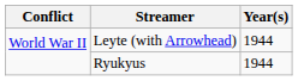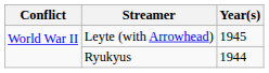 <table class=wikitable>
 <tr style="background:#efefef;">
 <th>Conflict</th>
 <th>Streamer</th>
 <th>Year(s)</th>
 </tr>
 <tr>
 <td rowspan="3"><a href='#'>World War II</a> <br>  <br> </td>
 <td>Leyte (with <a href='#'>Arrowhead</a>)</td>
-<td>1944</td>
+<td>1945</td>
 </tr>
 <tr>
 <td>Ryukyus</td>
 <td>1944</td>
 </tr>
 </table>
